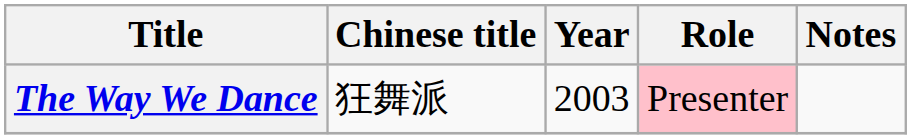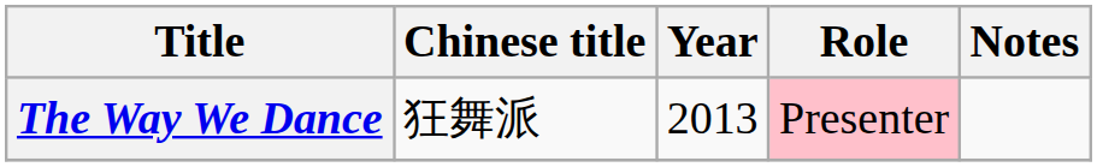 <table class="wikitable plainrowheaders sortable">
 <tr>
 <th scope="col">Title</th>
 <th scope="col">Chinese title</th>
 <th scope="col">Year</th>
 <th scope="col">Role</th>
 <th scope="col" class="unsortable">Notes</th>
 </tr>
 <tr>
 <th scope="row"><em><a href='#'>The Way We Dance</a></em></th>
 <td>狂舞派</td>
-<td>2003</td>
+<td>2013</td>
 <td style="background: pink;">Presenter</td>
 <td></td>
 </tr>
 <tr>
 </tr>
 </table>
